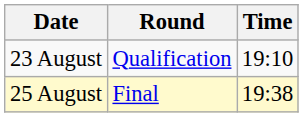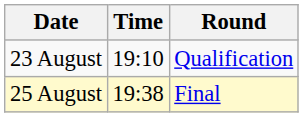 <table class="wikitable">
 <tr>
 <th>Date</th>
+<th>Time</th>
 <th>Round</th>
-<th>Time</th>
 </tr>
 <tr>
 <td>23 August</td>
+<td>19:10</td>
 <td><a href='#'>Qualification</a></td>
-<td>19:10</td>
 </tr>
 <tr style=background:lemonchiffon>
 <td>25 August</td>
+<td>19:38</td>
 <td><a href='#'>Final</a></td>
-<td>19:38</td>
 </tr>
 </table>
